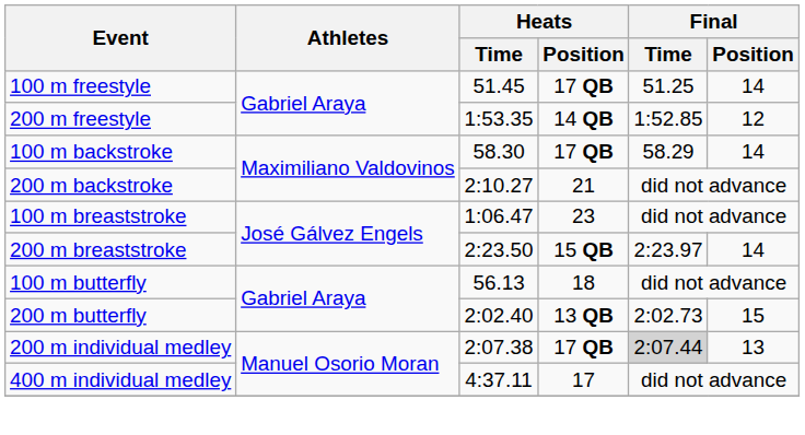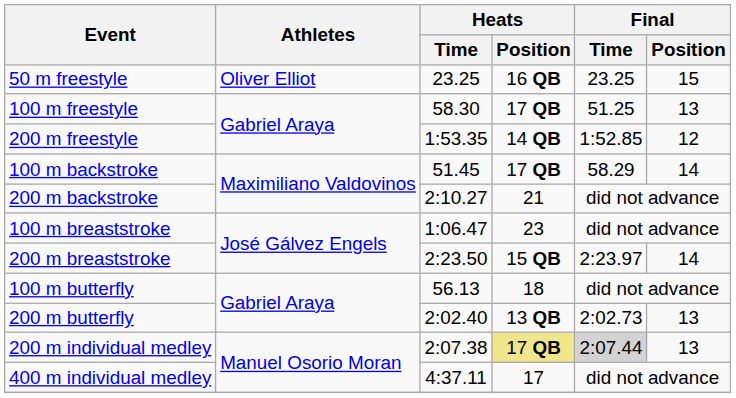 <table class="wikitable" border="1" style="font-size:90%">
 <tr>
 <th rowspan=2>Event</th>
 <th rowspan=2>Athletes</th>
 <th colspan=2>Heats</th>
 <th colspan=2>Final</th>
 </tr>
 <tr>
 <th>Time</th>
 <th>Position</th>
 <th>Time</th>
 <th>Position</th>
 </tr>
 <tr>
+<td><a href='#'>50 m freestyle</a></td>
+<td><a href='#'>Oliver Elliot</a></td>
+<td align=center>23.25</td>
+<td align=center>16 <strong>QB</strong></td>
+<td align=center>23.25</td>
+<td align=center>15</td>
+</tr>
+<tr>
 <td><a href='#'>100 m freestyle</a></td>
 <td rowspan="2"><a href='#'>Gabriel Araya</a></td>
-<td align=center>51.45</td>
+<td align=center>58.30</td>
 <td align=center>17 <strong>QB</strong></td>
 <td align=center>51.25</td>
-<td align=center>14</td>
+<td align=center>13</td>
 </tr>
 <tr>
 <td><a href='#'>200 m freestyle</a></td>
 <td align=center>1:53.35</td>
 <td align=center>14 <strong>QB</strong></td>
 <td align=center>1:52.85</td>
 <td align=center>12</td>
 </tr>
 <tr>
 <td><a href='#'>100 m backstroke</a></td>
 <td rowspan="2"><a href='#'>Maximiliano Valdovinos</a></td>
-<td align=center>58.30</td>
+<td align=center>51.45</td>
 <td align=center>17 <strong>QB</strong></td>
 <td align=center>58.29</td>
 <td align=center>14</td>
 </tr>
 <tr>
 <td><a href='#'>200 m backstroke</a></td>
 <td align=center>2:10.27</td>
 <td align=center>21</td>
 <td align=center colspan="2">did not advance</td>
 </tr>
 <tr>
 <td><a href='#'>100 m breaststroke</a></td>
 <td rowspan="2"><a href='#'>José Gálvez Engels</a></td>
 <td align=center>1:06.47</td>
 <td align=center>23</td>
 <td align=center colspan="2">did not advance</td>
 </tr>
 <tr>
 <td><a href='#'>200 m breaststroke</a></td>
 <td align=center>2:23.50</td>
 <td align=center>15 <strong>QB</strong></td>
 <td align=center>2:23.97</td>
 <td align=center>14</td>
 </tr>
 <tr>
 <td><a href='#'>100 m butterfly</a></td>
 <td rowspan="2"><a href='#'>Gabriel Araya</a></td>
 <td align=center>56.13</td>
 <td align=center>18</td>
 <td align=center colspan="2">did not advance</td>
 </tr>
 <tr>
 <td><a href='#'>200 m butterfly</a></td>
 <td align=center>2:02.40</td>
 <td align=center>13 <strong>QB</strong></td>
 <td align=center>2:02.73</td>
-<td align=center>15</td>
+<td align=center>13</td>
 </tr>
 <tr>
 <td><a href='#'>200 m individual medley</a></td>
 <td rowspan="2"><a href='#'>Manuel Osorio Moran</a></td>
 <td align=center>2:07.38</td>
-<td align=center>17 <strong>QB</strong></td>
+<td align=center style="background: khaki;">17 <strong>QB</strong></td>
 <td align=center style="background: lightgrey;">2:07.44</td>
 <td align=center>13</td>
 </tr>
 <tr>
 <td><a href='#'>400 m individual medley</a></td>
 <td align=center>4:37.11</td>
 <td align=center>17</td>
 <td align=center colspan="2">did not advance</td>
 </tr>
 <tr>
 </tr>
 </table>
